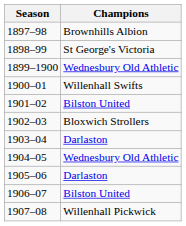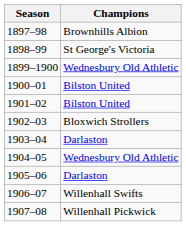 <table class=wikitable>
 <tr>
 <th>Season</th>
 <th>Champions</th>
 </tr>
 <tr>
 <td>1897–98</td>
 <td>Brownhills Albion</td>
 </tr>
 <tr>
 <td>1898–99</td>
 <td>St George's Victoria</td>
 </tr>
 <tr>
 <td>1899–1900</td>
 <td><a href='#'>Wednesbury Old Athletic</a></td>
 </tr>
 <tr>
 <td>1900–01</td>
-<td>Willenhall Swifts</td>
+<td><a href='#'>Bilston United</a></td>
 </tr>
 <tr>
 <td>1901–02</td>
 <td><a href='#'>Bilston United</a></td>
 </tr>
 <tr>
 <td>1902–03</td>
 <td>Bloxwich Strollers</td>
 </tr>
 <tr>
 <td>1903–04</td>
 <td><a href='#'>Darlaston</a></td>
 </tr>
 <tr>
 <td>1904–05</td>
 <td><a href='#'>Wednesbury Old Athletic</a></td>
 </tr>
 <tr>
 <td>1905–06</td>
 <td><a href='#'>Darlaston</a></td>
 </tr>
 <tr>
 <td>1906–07</td>
-<td><a href='#'>Bilston United</a></td>
+<td>Willenhall Swifts</td>
 </tr>
 <tr>
 <td>1907–08</td>
 <td>Willenhall Pickwick</td>
 </tr>
 </table>
